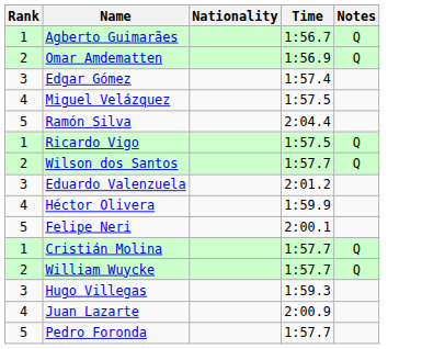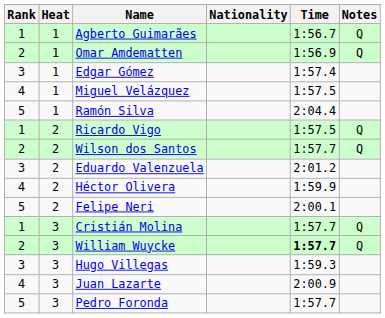 <table class="wikitable sortable" style="text-align:center">
 <tr>
 <th>Rank</th>
+<th>Heat</th>
 <th>Name</th>
 <th>Nationality</th>
 <th>Time</th>
 <th>Notes</th>
 </tr>
 <tr bgcolor=ccffcc>
+<td>1</td>
 <td>1</td>
 <td align=left><a href='#'>Agberto Guimarães</a></td>
 <td align=left></td>
 <td>1:56.7</td>
 <td>Q</td>
 </tr>
 <tr bgcolor=ccffcc>
 <td>2</td>
+<td>1</td>
 <td align=left><a href='#'>Omar Amdematten</a></td>
 <td align=left></td>
 <td>1:56.9</td>
 <td>Q</td>
 </tr>
 <tr>
 <td>3</td>
+<td>1</td>
 <td align=left><a href='#'>Edgar Gómez</a></td>
 <td align=left></td>
 <td>1:57.4</td>
 <td></td>
 </tr>
 <tr>
 <td>4</td>
+<td>1</td>
 <td align=left><a href='#'>Miguel Velázquez</a></td>
 <td align=left></td>
 <td>1:57.5</td>
 <td></td>
 </tr>
 <tr>
 <td>5</td>
+<td>1</td>
 <td align=left><a href='#'>Ramón Silva</a></td>
 <td align=left></td>
 <td>2:04.4</td>
 <td></td>
 </tr>
 <tr bgcolor=ccffcc>
 <td>1</td>
+<td>2</td>
 <td align=left><a href='#'>Ricardo Vigo</a></td>
 <td align=left></td>
 <td>1:57.5</td>
 <td>Q</td>
 </tr>
 <tr bgcolor=ccffcc>
+<td>2</td>
 <td>2</td>
 <td align=left><a href='#'>Wilson dos Santos</a></td>
 <td align=left></td>
 <td>1:57.7</td>
 <td>Q</td>
 </tr>
 <tr>
 <td>3</td>
+<td>2</td>
 <td align=left><a href='#'>Eduardo Valenzuela</a></td>
 <td align=left></td>
 <td>2:01.2</td>
 <td></td>
 </tr>
 <tr>
 <td>4</td>
+<td>2</td>
 <td align=left><a href='#'>Héctor Olivera</a></td>
 <td align=left></td>
 <td>1:59.9</td>
 <td></td>
 </tr>
 <tr>
 <td>5</td>
+<td>2</td>
 <td align=left><a href='#'>Felipe Neri</a></td>
 <td align=left></td>
 <td>2:00.1</td>
 <td></td>
 </tr>
 <tr bgcolor=ccffcc>
 <td>1</td>
+<td>3</td>
 <td align=left><a href='#'>Cristián Molina</a></td>
 <td align=left></td>
 <td>1:57.7</td>
 <td>Q</td>
 </tr>
 <tr bgcolor=ccffcc>
 <td>2</td>
+<td>3</td>
 <td align=left><a href='#'>William Wuycke</a></td>
 <td align=left></td>
-<td>1:57.7</td>
+<td><strong>1:57.7</strong></td>
 <td>Q</td>
 </tr>
 <tr>
+<td>3</td>
 <td>3</td>
 <td align=left><a href='#'>Hugo Villegas</a></td>
 <td align=left></td>
 <td>1:59.3</td>
 <td></td>
 </tr>
 <tr>
 <td>4</td>
+<td>3</td>
 <td align=left><a href='#'>Juan Lazarte</a></td>
 <td align=left></td>
 <td>2:00.9</td>
 <td></td>
 </tr>
 <tr>
 <td>5</td>
+<td>3</td>
 <td align=left><a href='#'>Pedro Foronda</a></td>
 <td align=left></td>
 <td>1:57.7</td>
 <td></td>
 </tr>
 </table>
